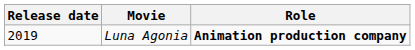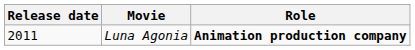 <table class="wikitable sortable">
 <tr>
 <th scope="col">Release date</th>
 <th scope="col">Movie</th>
 <th scope="col">Role</th>
 </tr>
 <tr>
-<td>2019</td>
+<td>2011</td>
 <td><em>Luna Agonia</em></td>
 <td><strong>Animation production company</strong></td>
 </tr>
 </table>
